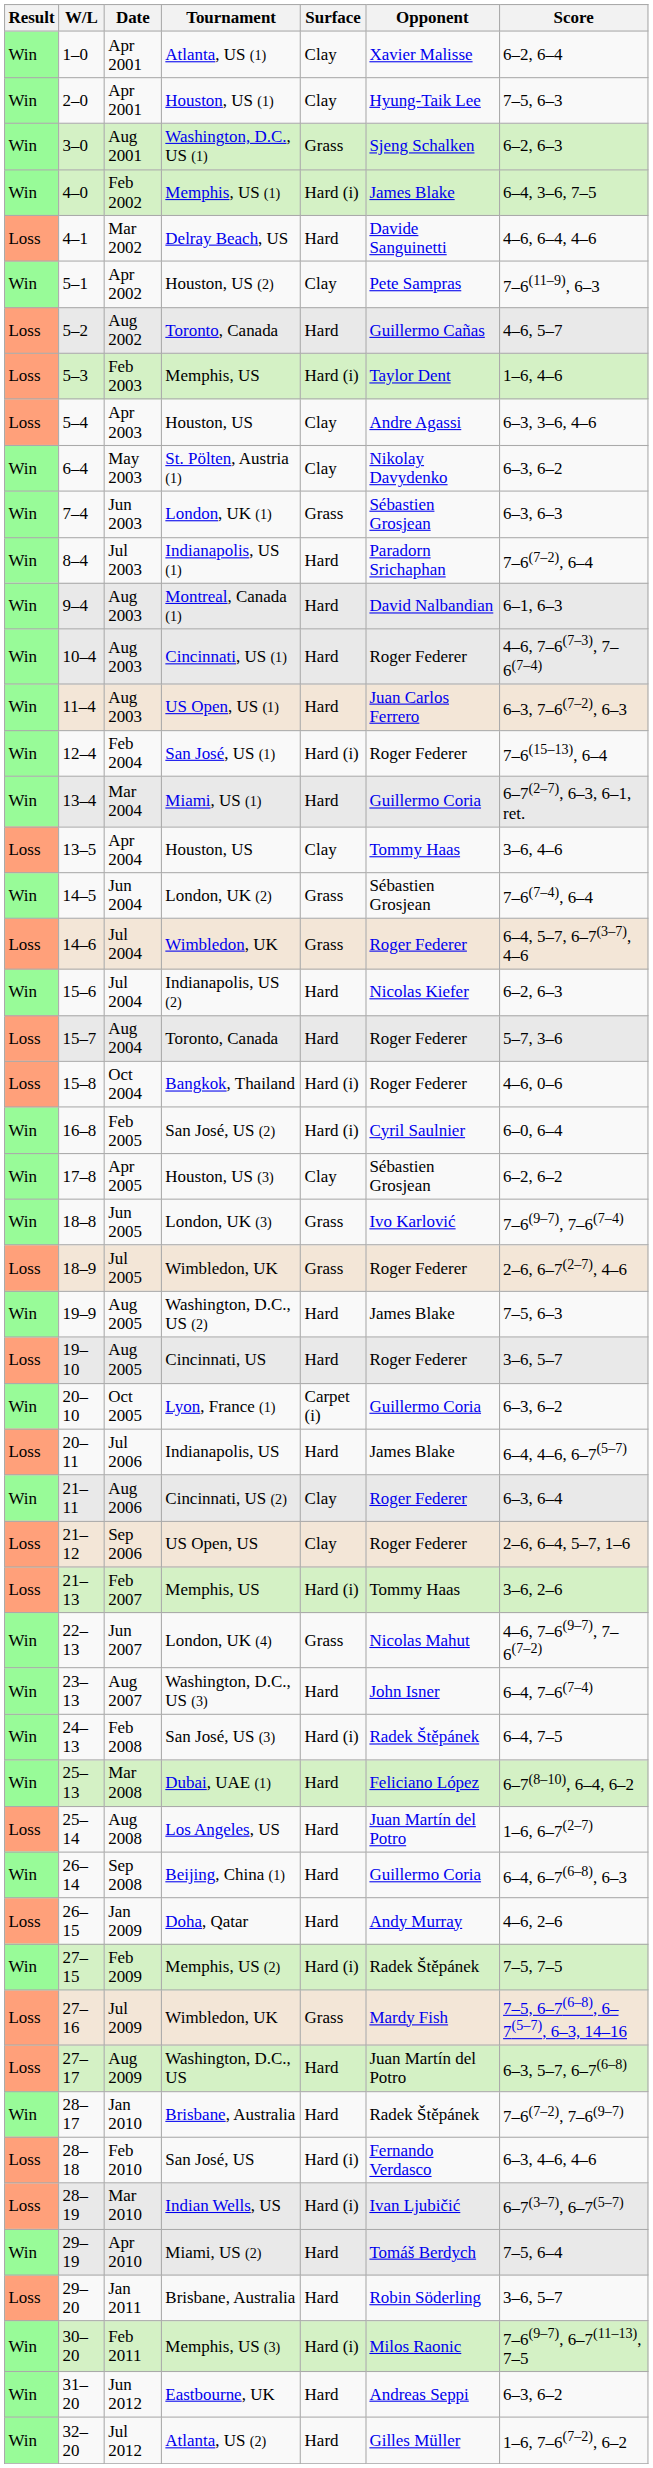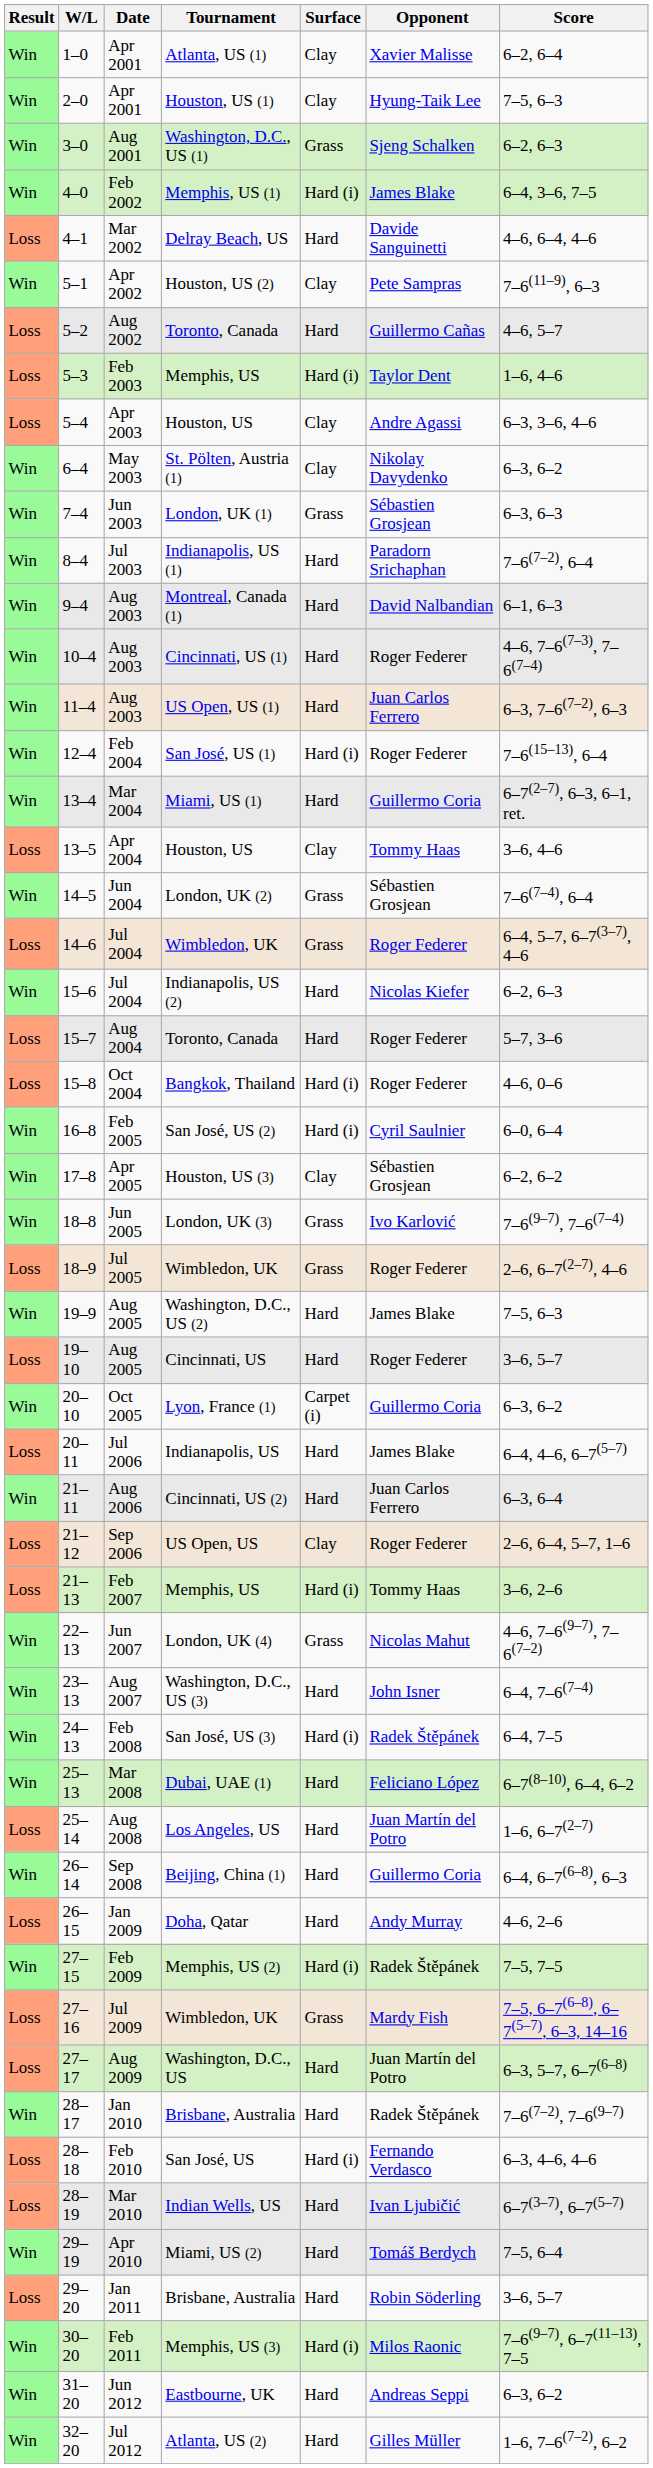 <table class="sortable wikitable">
 <tr>
 <th style="width:40px">Result</th>
 <th style="width:40px" class="unsortable">W/L</th>
 <th style="width:60px">Date</th>
 <th style="width:160px">Tournament</th>
 <th style="width:55px">Surface</th>
 <th style="width:160px">Opponent</th>
 <th style="width:220px" class="unsortable">Score</th>
 </tr>
 <tr>
 <td style="background:#98fb98;">Win</td>
 <td>1–0</td>
 <td>Apr 2001</td>
 <td><a href='#'>Atlanta</a>, US <small>(1)</small></td>
 <td>Clay</td>
 <td> <a href='#'>Xavier Malisse</a></td>
 <td>6–2, 6–4</td>
 </tr>
 <tr>
 <td style="background:#98fb98;">Win</td>
 <td>2–0</td>
 <td>Apr 2001</td>
 <td><a href='#'>Houston</a>, US <small>(1)</small></td>
 <td>Clay</td>
 <td> <a href='#'>Hyung-Taik Lee</a></td>
 <td>7–5, 6–3</td>
 </tr>
 <tr style="background:#d4f1c5;">
 <td style="background:#98fb98;">Win</td>
 <td>3–0</td>
 <td>Aug 2001</td>
 <td><a href='#'>Washington, D.C.</a>, US <small>(1)</small></td>
 <td>Grass</td>
 <td> <a href='#'>Sjeng Schalken</a></td>
 <td>6–2, 6–3</td>
 </tr>
 <tr style="background:#d4f1c5;">
 <td style="background:#98fb98;">Win</td>
 <td>4–0</td>
 <td>Feb 2002</td>
 <td><a href='#'>Memphis</a>, US <small>(1)</small></td>
 <td>Hard (i)</td>
 <td> <a href='#'>James Blake</a></td>
 <td>6–4, 3–6, 7–5</td>
 </tr>
 <tr>
 <td style="background:#ffa07a;">Loss</td>
 <td>4–1</td>
 <td>Mar 2002</td>
 <td><a href='#'>Delray Beach</a>, US</td>
 <td>Hard</td>
 <td> <a href='#'>Davide Sanguinetti</a></td>
 <td>4–6, 6–4, 4–6</td>
 </tr>
 <tr>
 <td style="background:#98fb98;">Win</td>
 <td>5–1</td>
 <td>Apr 2002</td>
 <td>Houston, US <small>(2)</small></td>
 <td>Clay</td>
 <td> <a href='#'>Pete Sampras</a></td>
 <td>7–6<sup>(11–9)</sup>, 6–3</td>
 </tr>
 <tr style="background:#e9e9e9;">
 <td style="background:#ffa07a;">Loss</td>
 <td>5–2</td>
 <td>Aug 2002</td>
 <td><a href='#'>Toronto</a>, Canada</td>
 <td>Hard</td>
 <td> <a href='#'>Guillermo Cañas</a></td>
 <td>4–6, 5–7</td>
 </tr>
 <tr style="background:#d4f1c5;">
 <td style="background:#ffa07a;">Loss</td>
 <td>5–3</td>
 <td>Feb 2003</td>
 <td>Memphis, US</td>
 <td>Hard (i)</td>
 <td> <a href='#'>Taylor Dent</a></td>
 <td>1–6, 4–6</td>
 </tr>
 <tr>
 <td style="background:#ffa07a;">Loss</td>
 <td>5–4</td>
 <td>Apr 2003</td>
 <td>Houston, US</td>
 <td>Clay</td>
 <td> <a href='#'>Andre Agassi</a></td>
 <td>6–3, 3–6, 4–6</td>
 </tr>
 <tr>
 <td style="background:#98fb98;">Win</td>
 <td>6–4</td>
 <td>May 2003</td>
 <td><a href='#'>St. Pölten</a>, Austria <small>(1)</small></td>
 <td>Clay</td>
 <td> <a href='#'>Nikolay Davydenko</a></td>
 <td>6–3, 6–2</td>
 </tr>
 <tr>
 <td style="background:#98fb98;">Win</td>
 <td>7–4</td>
 <td>Jun 2003</td>
 <td><a href='#'>London</a>, UK <small>(1)</small></td>
 <td>Grass</td>
 <td> <a href='#'>Sébastien Grosjean</a></td>
 <td>6–3, 6–3</td>
 </tr>
 <tr>
 <td style="background:#98fb98;">Win</td>
 <td>8–4</td>
 <td>Jul 2003</td>
 <td><a href='#'>Indianapolis</a>, US <small>(1)</small></td>
 <td>Hard</td>
 <td> <a href='#'>Paradorn Srichaphan</a></td>
 <td>7–6<sup>(7–2)</sup>, 6–4</td>
 </tr>
 <tr style="background:#e9e9e9;">
 <td style="background:#98fb98;">Win</td>
 <td>9–4</td>
 <td>Aug 2003</td>
 <td><a href='#'>Montreal</a>, Canada <small>(1)</small></td>
 <td>Hard</td>
 <td> <a href='#'>David Nalbandian</a></td>
 <td>6–1, 6–3</td>
 </tr>
 <tr style="background:#e9e9e9;">
 <td style="background:#98fb98;">Win</td>
 <td>10–4</td>
 <td>Aug 2003</td>
 <td><a href='#'>Cincinnati</a>, US <small>(1)</small></td>
 <td>Hard</td>
 <td> Roger Federer</td>
 <td>4–6, 7–6<sup>(7–3)</sup>, 7–6<sup>(7–4)</sup></td>
 </tr>
 <tr style="background:#f3e6d7;">
 <td style="background:#98fb98;">Win</td>
 <td>11–4</td>
 <td>Aug 2003</td>
 <td><a href='#'>US Open</a>, US <small>(1)</small></td>
 <td>Hard</td>
 <td> <a href='#'>Juan Carlos Ferrero</a></td>
 <td>6–3, 7–6<sup>(7–2)</sup>, 6–3</td>
 </tr>
 <tr>
 <td style="background:#98fb98;">Win</td>
 <td>12–4</td>
 <td>Feb 2004</td>
 <td><a href='#'>San José</a>, US <small>(1)</small></td>
 <td>Hard (i)</td>
 <td> Roger Federer</td>
 <td>7–6<sup>(15–13)</sup>, 6–4</td>
 </tr>
 <tr style="background:#e9e9e9;">
 <td style="background:#98fb98;">Win</td>
 <td>13–4</td>
 <td>Mar 2004</td>
 <td><a href='#'>Miami</a>, US <small>(1)</small></td>
 <td>Hard</td>
 <td> <a href='#'>Guillermo Coria</a></td>
 <td>6–7<sup>(2–7)</sup>, 6–3, 6–1, ret.</td>
 </tr>
 <tr>
 <td style="background:#ffa07a;">Loss</td>
 <td>13–5</td>
 <td>Apr 2004</td>
 <td>Houston, US</td>
 <td>Clay</td>
 <td> <a href='#'>Tommy Haas</a></td>
 <td>3–6, 4–6</td>
 </tr>
 <tr>
 <td style="background:#98fb98;">Win</td>
 <td>14–5</td>
 <td>Jun 2004</td>
 <td>London, UK <small>(2)</small></td>
 <td>Grass</td>
 <td> Sébastien Grosjean</td>
 <td>7–6<sup>(7–4)</sup>, 6–4</td>
 </tr>
 <tr style="background:#f3e6d7;">
 <td style="background:#ffa07a;">Loss</td>
 <td>14–6</td>
 <td>Jul 2004</td>
 <td><a href='#'>Wimbledon</a>, UK</td>
 <td>Grass</td>
 <td> <a href='#'>Roger Federer</a></td>
 <td>6–4, 5–7, 6–7<sup>(3–7)</sup>, 4–6</td>
 </tr>
 <tr>
 <td style="background:#98fb98;">Win</td>
 <td>15–6</td>
 <td>Jul 2004</td>
 <td>Indianapolis, US <small>(2)</small></td>
 <td>Hard</td>
 <td> <a href='#'>Nicolas Kiefer</a></td>
 <td>6–2, 6–3</td>
 </tr>
 <tr style="background:#e9e9e9;">
 <td style="background:#ffa07a;">Loss</td>
 <td>15–7</td>
 <td>Aug 2004</td>
 <td>Toronto, Canada</td>
 <td>Hard</td>
 <td> Roger Federer</td>
 <td>5–7, 3–6</td>
 </tr>
 <tr>
 <td style="background:#ffa07a;">Loss</td>
 <td>15–8</td>
 <td>Oct 2004</td>
 <td><a href='#'>Bangkok</a>, Thailand</td>
 <td>Hard (i)</td>
 <td> Roger Federer</td>
 <td>4–6, 0–6</td>
 </tr>
 <tr>
 <td style="background:#98fb98;">Win</td>
 <td>16–8</td>
 <td>Feb 2005</td>
 <td>San José, US <small>(2)</small></td>
 <td>Hard (i)</td>
 <td> <a href='#'>Cyril Saulnier</a></td>
 <td>6–0, 6–4</td>
 </tr>
 <tr>
 <td style="background:#98fb98;">Win</td>
 <td>17–8</td>
 <td>Apr 2005</td>
 <td>Houston, US <small>(3)</small></td>
 <td>Clay</td>
 <td> Sébastien Grosjean</td>
 <td>6–2, 6–2</td>
 </tr>
 <tr>
 <td style="background:#98fb98;">Win</td>
 <td>18–8</td>
 <td>Jun 2005</td>
 <td>London, UK <small>(3)</small></td>
 <td>Grass</td>
 <td> <a href='#'>Ivo Karlović</a></td>
 <td>7–6<sup>(9–7)</sup>, 7–6<sup>(7–4)</sup></td>
 </tr>
 <tr style="background:#f3e6d7;">
 <td style="background:#ffa07a;">Loss</td>
 <td>18–9</td>
 <td>Jul 2005</td>
 <td>Wimbledon, UK</td>
 <td>Grass</td>
 <td> Roger Federer</td>
 <td>2–6, 6–7<sup>(2–7)</sup>, 4–6</td>
 </tr>
 <tr>
 <td style="background:#98fb98;">Win</td>
 <td>19–9</td>
 <td>Aug 2005</td>
 <td>Washington, D.C., US <small>(2)</small></td>
 <td>Hard</td>
 <td> James Blake</td>
 <td>7–5, 6–3</td>
 </tr>
 <tr style="background:#e9e9e9;">
 <td style="background:#ffa07a;">Loss</td>
 <td>19–10</td>
 <td>Aug 2005</td>
 <td>Cincinnati, US</td>
 <td>Hard</td>
 <td> Roger Federer</td>
 <td>3–6, 5–7</td>
 </tr>
 <tr>
 <td style="background:#98fb98;">Win</td>
 <td>20–10</td>
 <td>Oct 2005</td>
 <td><a href='#'>Lyon</a>, France <small>(1)</small></td>
 <td>Carpet (i)</td>
 <td> <a href='#'>Guillermo Coria</a></td>
 <td>6–3, 6–2</td>
 </tr>
 <tr>
 <td style="background:#ffa07a;">Loss</td>
 <td>20–11</td>
 <td>Jul 2006</td>
 <td>Indianapolis, US</td>
 <td>Hard</td>
 <td> James Blake</td>
 <td>6–4, 4–6, 6–7<sup>(5–7)</sup></td>
 </tr>
 <tr style="background:#e9e9e9;">
 <td style="background:#98fb98;">Win</td>
 <td>21–11</td>
 <td>Aug 2006</td>
 <td>Cincinnati, US <small>(2)</small></td>
-<td>Clay</td>
-<td> <a href='#'>Roger Federer</a></td>
+<td>Hard</td>
+<td> Juan Carlos Ferrero</td>
 <td>6–3, 6–4</td>
 </tr>
 <tr style="background:#f3e6d7;">
 <td style="background:#ffa07a;">Loss</td>
 <td>21–12</td>
 <td>Sep 2006</td>
 <td US Open (tennis)>US Open, US</td>
 <td>Clay</td>
 <td> Roger Federer</td>
 <td>2–6, 6–4, 5–7, 1–6</td>
 </tr>
 <tr style="background:#d4f1c5;">
 <td style="background:#ffa07a;">Loss</td>
 <td>21–13</td>
 <td>Feb 2007</td>
 <td>Memphis, US</td>
 <td>Hard (i)</td>
 <td> Tommy Haas</td>
 <td>3–6, 2–6</td>
 </tr>
 <tr>
 <td style="background:#98fb98;">Win</td>
 <td>22–13</td>
 <td>Jun 2007</td>
 <td>London, UK <small>(4)</small></td>
 <td>Grass</td>
 <td> <a href='#'>Nicolas Mahut</a></td>
 <td>4–6, 7–6<sup>(9–7)</sup>, 7–6<sup>(7–2)</sup></td>
 </tr>
 <tr>
 <td style="background:#98fb98;">Win</td>
 <td>23–13</td>
 <td>Aug 2007</td>
 <td>Washington, D.C., US <small>(3)</small></td>
 <td>Hard</td>
 <td> <a href='#'>John Isner</a></td>
 <td>6–4, 7–6<sup>(7–4)</sup></td>
 </tr>
 <tr>
 <td style="background:#98fb98;">Win</td>
 <td>24–13</td>
 <td>Feb 2008</td>
 <td>San José, US <small>(3)</small></td>
 <td>Hard (i)</td>
 <td> <a href='#'>Radek Štěpánek</a></td>
 <td>6–4, 7–5</td>
 </tr>
 <tr style="background:#d4f1c5;">
 <td style="background:#98fb98;">Win</td>
 <td>25–13</td>
 <td>Mar 2008</td>
 <td><a href='#'>Dubai</a>, UAE <small>(1)</small></td>
 <td>Hard</td>
 <td> <a href='#'>Feliciano López</a></td>
 <td>6–7<sup>(8–10)</sup>, 6–4, 6–2</td>
 </tr>
 <tr>
 <td style="background:#ffa07a;">Loss</td>
 <td>25–14</td>
 <td>Aug 2008</td>
 <td><a href='#'>Los Angeles</a>, US</td>
 <td>Hard</td>
 <td> <a href='#'>Juan Martín del Potro</a></td>
 <td>1–6, 6–7<sup>(2–7)</sup></td>
 </tr>
 <tr>
 <td style="background:#98fb98;">Win</td>
 <td>26–14</td>
 <td>Sep 2008</td>
 <td><a href='#'>Beijing</a>, China <small>(1)</small></td>
 <td>Hard</td>
 <td> <a href='#'>Guillermo Coria</a></td>
 <td>6–4, 6–7<sup>(6–8)</sup>, 6–3</td>
 </tr>
 <tr>
 <td style="background:#ffa07a;">Loss</td>
 <td>26–15</td>
 <td>Jan 2009</td>
 <td><a href='#'>Doha</a>, Qatar</td>
 <td>Hard</td>
 <td> <a href='#'>Andy Murray</a></td>
 <td>4–6, 2–6</td>
 </tr>
 <tr style="background:#d4f1c5;">
 <td style="background:#98fb98;">Win</td>
 <td>27–15</td>
 <td>Feb 2009</td>
 <td>Memphis, US <small>(2)</small></td>
 <td>Hard (i)</td>
 <td> Radek Štěpánek</td>
 <td>7–5, 7–5</td>
 </tr>
 <tr style="background:#f3e6d7;">
 <td style="background:#ffa07a;">Loss</td>
 <td>27–16</td>
 <td>Jul 2009</td>
 <td>Wimbledon, UK</td>
 <td>Grass</td>
 <td> <a href='#'>Mardy Fish</a></td>
 <td><a href='#'>7–5, 6–7<sup>(6–8)</sup>, 6–7<sup>(5–7)</sup>, 6–3, 14–16</a></td>
 </tr>
 <tr style="background:#d4f1c5;">
 <td style="background:#ffa07a;">Loss</td>
 <td>27–17</td>
 <td>Aug 2009</td>
 <td>Washington, D.C., US</td>
 <td>Hard</td>
 <td> Juan Martín del Potro</td>
 <td>6–3, 5–7, 6–7<sup>(6–8)</sup></td>
 </tr>
 <tr>
 <td style="background:#98fb98;">Win</td>
 <td>28–17</td>
 <td>Jan 2010</td>
 <td><a href='#'>Brisbane</a>, Australia</td>
 <td>Hard</td>
 <td> Radek Štěpánek</td>
 <td>7–6<sup>(7–2)</sup>, 7–6<sup>(9–7)</sup></td>
 </tr>
 <tr>
 <td style="background:#ffa07a;">Loss</td>
 <td>28–18</td>
 <td>Feb 2010</td>
 <td>San José, US</td>
 <td>Hard (i)</td>
 <td> <a href='#'>Fernando Verdasco</a></td>
 <td>6–3, 4–6, 4–6</td>
 </tr>
 <tr style="background:#e9e9e9;">
 <td style="background:#ffa07a;">Loss</td>
 <td>28–19</td>
 <td>Mar 2010</td>
 <td><a href='#'>Indian Wells</a>, US</td>
-<td>Hard (i)</td>
+<td>Hard</td>
 <td> <a href='#'>Ivan Ljubičić</a></td>
 <td>6–7<sup>(3–7)</sup>, 6–7<sup>(5–7)</sup></td>
 </tr>
 <tr style="background:#e9e9e9;">
 <td style="background:#98fb98;">Win</td>
 <td>29–19</td>
 <td>Apr 2010</td>
 <td>Miami, US <small>(2)</small></td>
 <td>Hard</td>
 <td> <a href='#'>Tomáš Berdych</a></td>
 <td>7–5, 6–4</td>
 </tr>
 <tr>
 <td style="background:#ffa07a;">Loss</td>
 <td>29–20</td>
 <td>Jan 2011</td>
 <td>Brisbane, Australia</td>
 <td>Hard</td>
 <td> <a href='#'>Robin Söderling</a></td>
 <td>3–6, 5–7</td>
 </tr>
 <tr style="background:#d4f1c5;">
 <td style="background:#98fb98;">Win</td>
 <td>30–20</td>
 <td>Feb 2011</td>
 <td>Memphis, US <small>(3)</small></td>
 <td>Hard (i)</td>
 <td> <a href='#'>Milos Raonic</a></td>
 <td>7–6<sup>(9–7)</sup>, 6–7<sup>(11–13)</sup>, 7–5</td>
 </tr>
 <tr>
 <td style="background:#98fb98;">Win</td>
 <td>31–20</td>
 <td>Jun 2012</td>
 <td><a href='#'>Eastbourne</a>, UK</td>
 <td>Hard</td>
 <td> <a href='#'>Andreas Seppi</a></td>
 <td>6–3, 6–2</td>
 </tr>
 <tr>
 <td style="background:#98fb98;">Win</td>
 <td>32–20</td>
 <td>Jul 2012</td>
 <td><a href='#'>Atlanta</a>, US <small>(2)</small></td>
 <td>Hard</td>
 <td> <a href='#'>Gilles Müller</a></td>
 <td>1–6, 7–6<sup>(7–2)</sup>, 6–2</td>
 </tr>
 </table>
